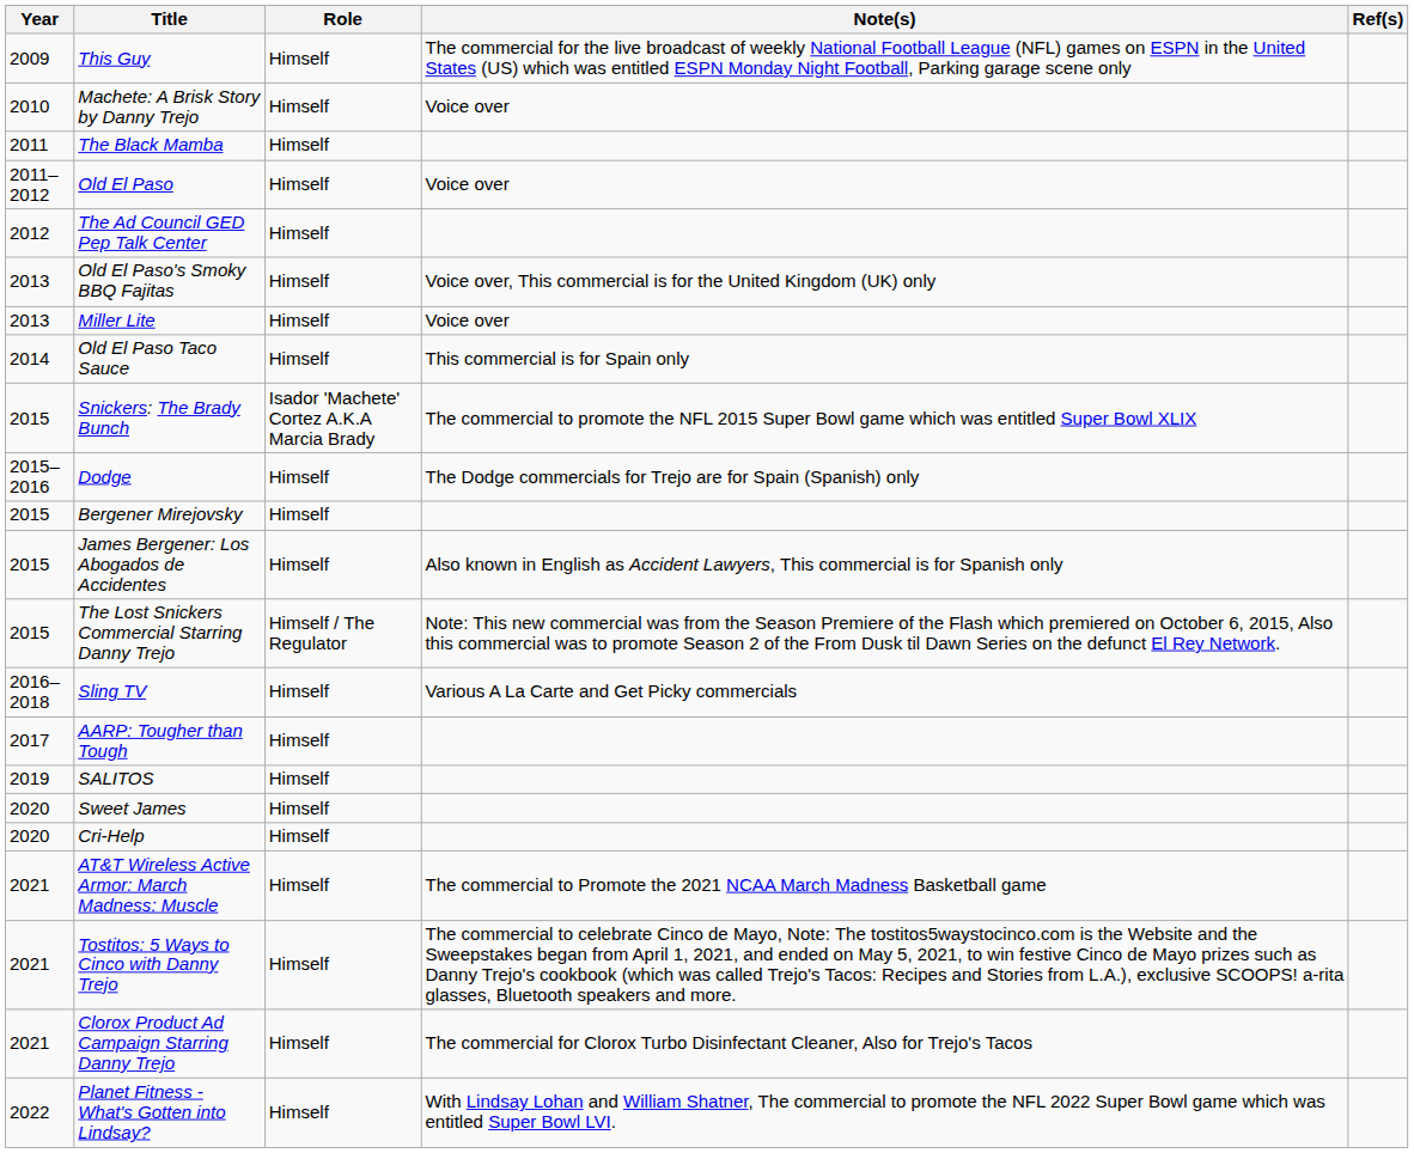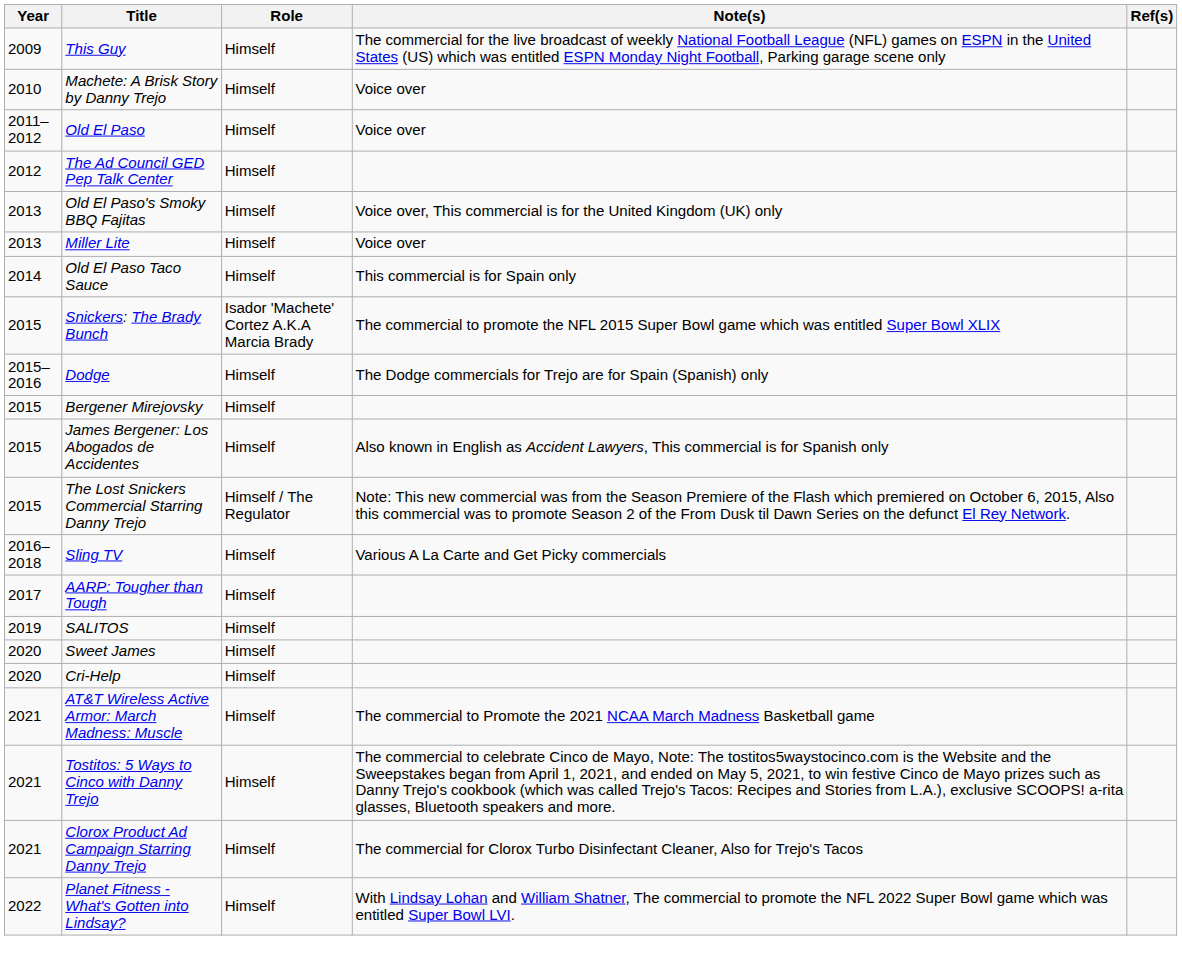 <table class="wikitable sortable">
 <tr>
 <th>Year</th>
 <th>Title</th>
 <th>Role</th>
 <th>Note(s)</th>
 <th>Ref(s)</th>
 </tr>
 <tr>
 <td>2009</td>
 <td><em><a href='#'>This Guy</a></em></td>
 <td>Himself</td>
 <td>The commercial for the live broadcast of weekly <a href='#'>National Football League</a> (NFL) games on <a href='#'>ESPN</a> in the <a href='#'>United States</a> (US) which was entitled <a href='#'>ESPN Monday Night Football</a>, Parking garage scene only</td>
 <td></td>
 </tr>
 <tr>
 <td>2010</td>
 <td><em>Machete: A Brisk Story by Danny Trejo</em></td>
 <td>Himself</td>
 <td>Voice over</td>
-<td></td>
-</tr>
-<tr>
-<td>2011</td>
-<td><em><a href='#'>The Black Mamba</a></em></td>
-<td>Himself</td>
-<td></td>
 <td></td>
 </tr>
 <tr>
 <td>2011–2012</td>
 <td><em><a href='#'>Old El Paso</a></em></td>
 <td>Himself</td>
 <td>Voice over</td>
 <td></td>
 </tr>
 <tr>
 <td>2012</td>
 <td><em><a href='#'>The Ad Council GED Pep Talk Center</a></em></td>
 <td>Himself</td>
 <td></td>
 <td></td>
 </tr>
 <tr>
 <td>2013</td>
 <td><em>Old El Paso's Smoky BBQ Fajitas</em></td>
 <td>Himself</td>
 <td>Voice over, This commercial is for the United Kingdom (UK) only</td>
 <td></td>
 </tr>
 <tr>
 <td>2013</td>
 <td><em><a href='#'>Miller Lite</a></em></td>
 <td>Himself</td>
 <td>Voice over</td>
 <td></td>
 </tr>
 <tr>
 <td>2014</td>
 <td><em>Old El Paso Taco Sauce</em></td>
 <td>Himself</td>
 <td>This commercial is for Spain only</td>
 <td></td>
 </tr>
 <tr>
 <td>2015</td>
 <td><em><a href='#'>Snickers</a>: <a href='#'>The Brady Bunch</a></em></td>
 <td>Isador 'Machete' Cortez A.K.A Marcia Brady</td>
 <td>The commercial to promote the NFL 2015 Super Bowl game which was entitled <a href='#'>Super Bowl XLIX</a></td>
 <td></td>
 </tr>
 <tr>
 <td>2015–2016</td>
 <td><em><a href='#'>Dodge</a></em></td>
 <td>Himself</td>
 <td>The Dodge commercials for Trejo are for Spain (Spanish) only</td>
 <td></td>
 </tr>
 <tr>
 <td>2015</td>
 <td><em>Bergener Mirejovsky</em></td>
 <td>Himself</td>
 <td></td>
 <td></td>
 </tr>
 <tr>
 <td>2015</td>
 <td><em>James Bergener: Los Abogados de Accidentes</em></td>
 <td>Himself</td>
 <td>Also known in English as <em>Accident Lawyers</em>, This commercial is for Spanish only</td>
 <td></td>
 </tr>
 <tr>
 <td>2015</td>
 <td><em>The Lost Snickers Commercial Starring Danny Trejo</em></td>
 <td>Himself / The Regulator</td>
 <td>Note: This new commercial was from the Season Premiere of the Flash which premiered on October 6, 2015, Also this commercial was to promote Season 2 of the From Dusk til Dawn Series on the defunct <a href='#'>El Rey Network</a>.</td>
 <td></td>
 </tr>
 <tr>
 <td>2016–2018</td>
 <td><em><a href='#'>Sling TV</a></em></td>
 <td>Himself</td>
 <td>Various A La Carte and Get Picky commercials</td>
 <td></td>
 </tr>
 <tr>
 <td>2017</td>
 <td><em><a href='#'>AARP: Tougher than Tough</a></em></td>
 <td>Himself</td>
 <td></td>
 <td></td>
 </tr>
 <tr>
 <td>2019</td>
 <td><em>SALITOS</em></td>
 <td>Himself</td>
 <td></td>
 <td></td>
 </tr>
 <tr>
 <td>2020</td>
 <td><em>Sweet James</em></td>
 <td>Himself</td>
 <td></td>
 <td></td>
 </tr>
 <tr>
 <td>2020</td>
 <td><em>Cri-Help</em></td>
 <td>Himself</td>
 <td></td>
 <td></td>
 </tr>
 <tr>
 <td>2021</td>
 <td><em><a href='#'>AT&T Wireless Active Armor: March Madness: Muscle</a></em></td>
 <td>Himself</td>
 <td>The commercial to Promote the 2021 <a href='#'>NCAA March Madness</a> Basketball game</td>
 <td></td>
 </tr>
 <tr>
 <td>2021</td>
 <td><em><a href='#'>Tostitos: 5 Ways to Cinco with Danny Trejo</a></em></td>
 <td>Himself</td>
 <td>The commercial to celebrate Cinco de Mayo, Note: The tostitos5waystocinco.com is the Website and the Sweepstakes began from April 1, 2021, and ended on May 5, 2021, to win festive Cinco de Mayo prizes such as Danny Trejo's cookbook (which was called Trejo's Tacos: Recipes and Stories from L.A.), exclusive SCOOPS! a-rita glasses, Bluetooth speakers and more.</td>
 <td></td>
 </tr>
 <tr>
 <td>2021</td>
 <td><em><a href='#'>Clorox Product Ad Campaign Starring Danny Trejo</a></em></td>
 <td>Himself</td>
 <td>The commercial for Clorox Turbo Disinfectant Cleaner, Also for Trejo's Tacos</td>
 <td></td>
 </tr>
 <tr>
 <td>2022</td>
 <td><em><a href='#'>Planet Fitness - What's Gotten into Lindsay?</a></em></td>
 <td>Himself</td>
 <td>With <a href='#'>Lindsay Lohan</a> and <a href='#'>William Shatner</a>, The commercial to promote the NFL 2022 Super Bowl game which was entitled <a href='#'>Super Bowl LVI</a>.</td>
 <td></td>
 </tr>
 </table>
